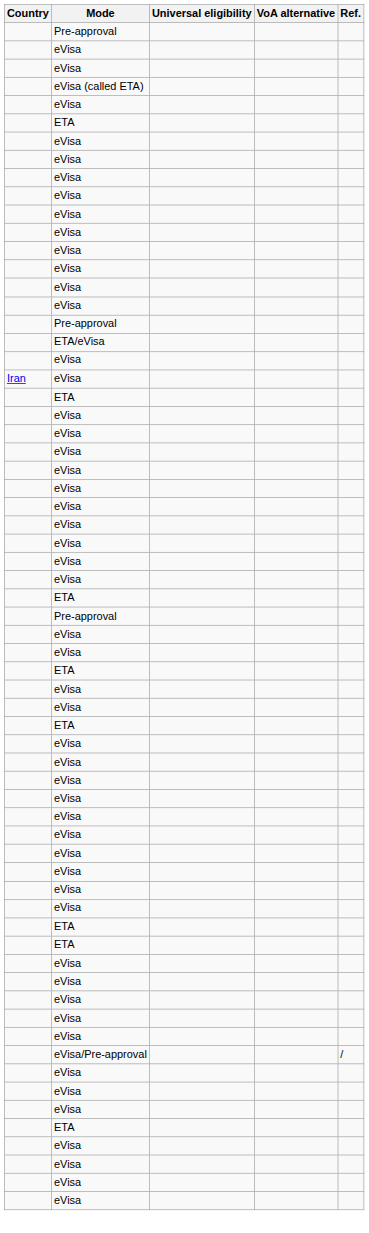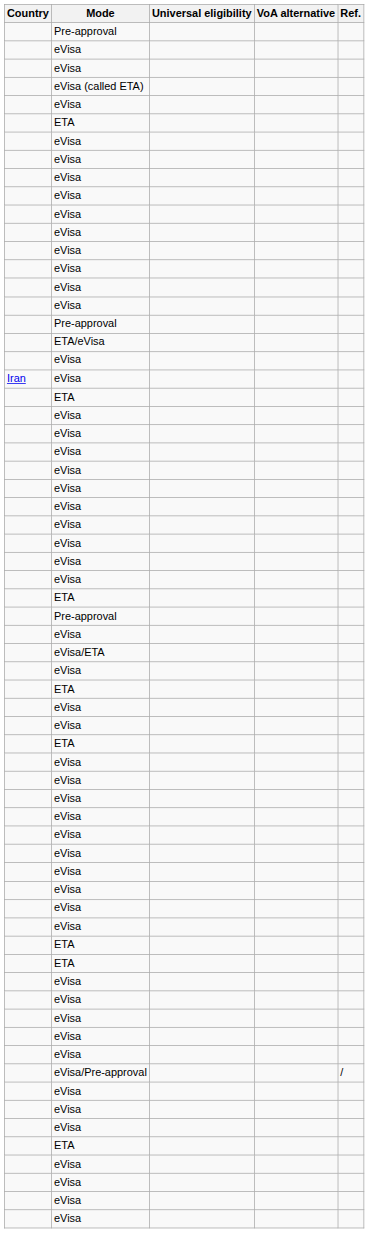 <table class="wikitable sortable" style="font-size:90%;line-height:1.2">
 <tr style="vertical-align:bottom;">
 <th>Country</th>
 <th>Mode</th>
 <th>Universal eligibility</th>
 <th>VoA alternative</th>
 <th>Ref.</th>
 </tr>
 <tr>
 <td></td>
 <td>Pre-approval</td>
 <td></td>
 <td></td>
 <td></td>
 </tr>
 <tr>
 <td></td>
 <td>eVisa</td>
 <td></td>
 <td></td>
 <td></td>
 </tr>
 <tr>
 <td></td>
 <td>eVisa</td>
 <td></td>
 <td></td>
 <td></td>
 </tr>
 <tr>
 <td></td>
 <td>eVisa (called ETA)</td>
 <td></td>
 <td></td>
 <td></td>
 </tr>
 <tr>
 <td></td>
 <td>eVisa</td>
 <td></td>
 <td></td>
 <td></td>
 </tr>
 <tr>
 <td></td>
 <td>ETA</td>
 <td></td>
 <td></td>
 <td></td>
 </tr>
 <tr>
 <td></td>
 <td>eVisa</td>
 <td></td>
 <td></td>
 <td></td>
 </tr>
 <tr>
 <td></td>
 <td>eVisa</td>
 <td></td>
 <td></td>
 <td></td>
 </tr>
 <tr>
 <td></td>
 <td>eVisa</td>
 <td></td>
 <td></td>
 <td></td>
 </tr>
 <tr>
 <td></td>
 <td>eVisa</td>
 <td></td>
 <td></td>
 <td></td>
 </tr>
 <tr>
 <td></td>
 <td>eVisa</td>
 <td></td>
 <td></td>
 <td></td>
 </tr>
 <tr>
 <td></td>
 <td>eVisa</td>
 <td></td>
 <td></td>
 <td></td>
 </tr>
 <tr>
 <td></td>
 <td>eVisa</td>
 <td></td>
 <td></td>
 <td></td>
 </tr>
 <tr>
 <td></td>
 <td>eVisa</td>
 <td></td>
 <td></td>
 <td></td>
 </tr>
 <tr>
 <td></td>
 <td>eVisa</td>
 <td></td>
 <td></td>
 <td></td>
 </tr>
 <tr>
 <td></td>
 <td>eVisa</td>
 <td></td>
 <td></td>
 <td></td>
 </tr>
 <tr>
 <td></td>
 <td>Pre-approval</td>
 <td></td>
 <td></td>
 <td></td>
 </tr>
 <tr>
 <td></td>
 <td>ETA/eVisa</td>
 <td></td>
 <td></td>
 <td></td>
 </tr>
 <tr>
 <td></td>
 <td>eVisa</td>
 <td></td>
 <td></td>
 <td></td>
 </tr>
 <tr>
 <td> <a href='#'>Iran</a></td>
 <td>eVisa</td>
 <td></td>
 <td></td>
 <td></td>
 </tr>
 <tr>
 <td></td>
 <td>ETA</td>
 <td></td>
 <td></td>
 <td></td>
 </tr>
 <tr>
 <td></td>
 <td>eVisa</td>
 <td></td>
 <td></td>
 <td></td>
 </tr>
 <tr>
 <td></td>
 <td>eVisa</td>
 <td></td>
 <td></td>
 <td></td>
 </tr>
 <tr>
 <td></td>
 <td>eVisa</td>
 <td></td>
 <td></td>
 <td></td>
 </tr>
 <tr>
 <td></td>
 <td>eVisa</td>
 <td></td>
 <td></td>
 <td></td>
 </tr>
 <tr>
 <td></td>
 <td>eVisa</td>
 <td></td>
 <td></td>
 <td></td>
 </tr>
 <tr>
 <td></td>
 <td>eVisa</td>
 <td></td>
 <td></td>
 <td></td>
 </tr>
 <tr>
 <td></td>
 <td>eVisa</td>
 <td></td>
 <td></td>
 <td></td>
 </tr>
 <tr>
 <td></td>
 <td>eVisa</td>
 <td></td>
 <td></td>
 <td></td>
 </tr>
 <tr>
 <td></td>
 <td>eVisa</td>
 <td></td>
 <td></td>
 <td></td>
 </tr>
 <tr>
 <td></td>
 <td>eVisa</td>
 <td></td>
 <td></td>
 <td></td>
 </tr>
 <tr>
 <td></td>
 <td>ETA</td>
 <td></td>
 <td></td>
 <td></td>
 </tr>
 <tr>
 <td></td>
 <td>Pre-approval</td>
 <td></td>
 <td></td>
 <td></td>
 </tr>
 <tr>
 <td></td>
 <td>eVisa</td>
 <td></td>
 <td></td>
 <td></td>
 </tr>
 <tr>
 <td></td>
+<td>eVisa/ETA</td>
+<td></td>
+<td></td>
+<td></td>
+</tr>
+<tr>
+<td></td>
 <td>eVisa</td>
 <td></td>
 <td></td>
 <td></td>
 </tr>
 <tr>
 <td></td>
 <td>ETA</td>
 <td></td>
 <td></td>
 <td></td>
 </tr>
 <tr>
 <td></td>
 <td>eVisa</td>
 <td></td>
 <td></td>
 <td></td>
 </tr>
 <tr>
 <td></td>
 <td>eVisa</td>
 <td></td>
 <td></td>
 <td></td>
 </tr>
 <tr>
 <td></td>
 <td>ETA</td>
 <td></td>
 <td></td>
 <td></td>
 </tr>
 <tr>
 <td></td>
 <td>eVisa</td>
 <td></td>
 <td></td>
 <td></td>
 </tr>
 <tr>
 <td></td>
 <td>eVisa</td>
 <td></td>
 <td></td>
 <td></td>
 </tr>
 <tr>
 <td></td>
 <td>eVisa</td>
 <td></td>
 <td></td>
 <td></td>
 </tr>
 <tr>
 <td></td>
 <td>eVisa</td>
 <td></td>
 <td></td>
 <td></td>
 </tr>
 <tr>
 <td></td>
 <td>eVisa</td>
 <td></td>
 <td></td>
 <td></td>
 </tr>
 <tr>
 <td></td>
 <td>eVisa</td>
 <td></td>
 <td></td>
 <td></td>
 </tr>
 <tr>
 <td></td>
 <td>eVisa</td>
 <td></td>
 <td></td>
 <td></td>
 </tr>
 <tr>
 <td></td>
 <td>eVisa</td>
 <td></td>
 <td></td>
 <td></td>
 </tr>
 <tr>
 <td></td>
 <td>eVisa</td>
 <td></td>
 <td></td>
 <td></td>
 </tr>
 <tr>
 <td></td>
 <td>eVisa</td>
 <td></td>
 <td></td>
 <td></td>
 </tr>
 <tr>
 <td></td>
 <td>ETA</td>
 <td></td>
 <td></td>
 <td></td>
 </tr>
 <tr>
 <td></td>
 <td>ETA</td>
 <td></td>
 <td></td>
 <td></td>
 </tr>
 <tr>
 <td></td>
 <td>eVisa</td>
 <td></td>
 <td></td>
 <td></td>
 </tr>
 <tr>
 <td></td>
 <td>eVisa</td>
 <td></td>
 <td></td>
 <td></td>
 </tr>
 <tr>
 <td></td>
 <td>eVisa</td>
 <td></td>
 <td></td>
 <td></td>
 </tr>
 <tr>
 <td></td>
 <td>eVisa</td>
 <td></td>
 <td></td>
 <td></td>
 </tr>
 <tr>
 <td></td>
 <td>eVisa</td>
 <td></td>
 <td></td>
 <td></td>
 </tr>
 <tr>
 <td></td>
 <td>eVisa/Pre-approval</td>
 <td></td>
 <td></td>
 <td>/</td>
 </tr>
 <tr>
 <td></td>
 <td>eVisa</td>
 <td></td>
 <td></td>
 <td></td>
 </tr>
 <tr>
 <td></td>
 <td>eVisa</td>
 <td></td>
 <td></td>
 <td></td>
 </tr>
 <tr>
 <td></td>
 <td>eVisa</td>
 <td></td>
 <td></td>
 <td></td>
 </tr>
 <tr>
 <td></td>
 <td>ETA</td>
 <td></td>
 <td></td>
 <td></td>
 </tr>
 <tr>
 <td></td>
 <td>eVisa</td>
 <td></td>
 <td></td>
 <td></td>
 </tr>
 <tr>
 <td></td>
 <td>eVisa</td>
 <td></td>
 <td></td>
 <td></td>
 </tr>
 <tr>
 <td></td>
 <td>eVisa</td>
 <td></td>
 <td></td>
 <td></td>
 </tr>
 <tr>
 <td></td>
 <td>eVisa</td>
 <td></td>
 <td></td>
 <td></td>
 </tr>
 </table>
